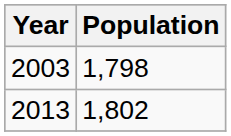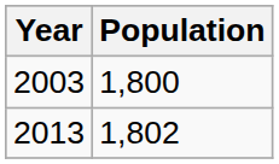 <table class="wikitable">
 <tr>
 <th>Year</th>
 <th>Population</th>
 </tr>
 <tr>
 <td>2003</td>
-<td>1,798</td>
+<td>1,800</td>
 </tr>
 <tr>
 <td>2013</td>
 <td>1,802</td>
 </tr>
 </table>
